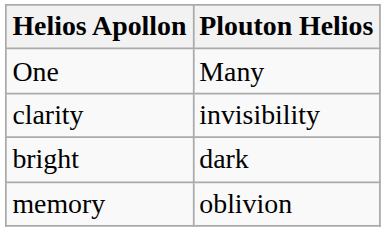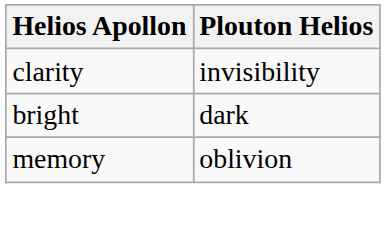 <table class="wikitable" style="margin:1em auto;">
 <tr>
 <th>Helios Apollon</th>
 <th>Plouton Helios</th>
-</tr>
-<tr>
-<td>One</td>
-<td>Many</td>
 </tr>
 <tr>
 <td>clarity</td>
 <td>invisibility</td>
 </tr>
 <tr>
 <td>bright</td>
 <td>dark</td>
 </tr>
 <tr>
 <td>memory</td>
 <td>oblivion</td>
 </tr>
 </table>
